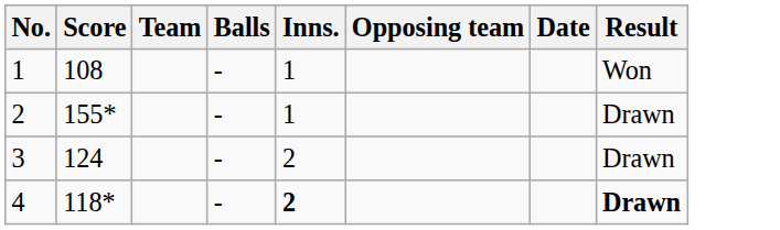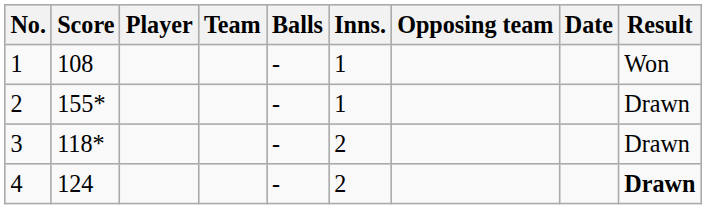 <table class="wikitable sortable" style="font-size:95%">
 <tr>
 <th>No.</th>
 <th>Score</th>
+<th>Player</th>
 <th>Team</th>
 <th>Balls</th>
 <th>Inns.</th>
 <th>Opposing team</th>
 <th>Date</th>
 <th>Result</th>
 </tr>
 <tr>
 <td>1</td>
 <td> 108</td>
 <td></td>
+<td></td>
 <td>-</td>
 <td>1</td>
 <td></td>
 <td></td>
 <td>Won</td>
 </tr>
 <tr>
 <td>2</td>
 <td> 155*</td>
 <td></td>
+<td></td>
 <td>-</td>
 <td>1</td>
 <td></td>
 <td></td>
 <td>Drawn</td>
 </tr>
 <tr>
 <td>3</td>
-<td> 124</td>
+<td> 118*</td>
+<td></td>
 <td></td>
 <td>-</td>
 <td>2</td>
 <td></td>
 <td></td>
 <td>Drawn</td>
 </tr>
 <tr>
 <td>4</td>
-<td> 118*</td>
+<td> 124</td>
+<td></td>
 <td></td>
 <td>-</td>
-<td><strong>2</strong></td>
+<td>2</td>
 <td></td>
 <td></td>
 <td><strong>Drawn</strong></td>
 </tr>
 </table>
